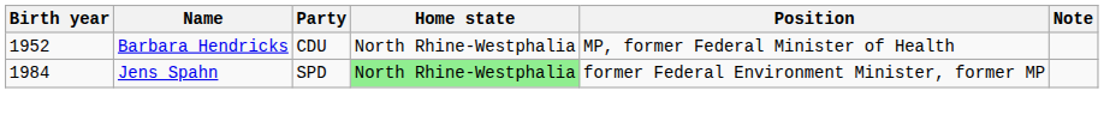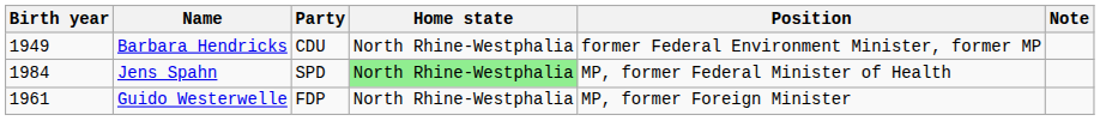 <table class="wikitable sortable">
 <tr>
 <th>Birth year</th>
 <th>Name</th>
 <th>Party</th>
 <th>Home state</th>
 <th>Position</th>
 <th>Note</th>
 </tr>
 <tr>
-<td>1952</td>
+<td>1949</td>
 <td><a href='#'>Barbara Hendricks</a></td>
 <td>CDU</td>
 <td>North Rhine-Westphalia</td>
-<td>MP, former Federal Minister of Health</td>
+<td>former Federal Environment Minister, former MP</td>
 <td></td>
 </tr>
 <tr>
 <td>1984</td>
 <td><a href='#'>Jens Spahn</a></td>
 <td>SPD</td>
 <td style="background: lightgreen;">North Rhine-Westphalia</td>
-<td>former Federal Environment Minister, former MP</td>
+<td>MP, former Federal Minister of Health</td>
+<td></td>
+</tr>
+<tr>
+<td>1961</td>
+<td><a href='#'>Guido Westerwelle</a></td>
+<td>FDP</td>
+<td>North Rhine-Westphalia</td>
+<td>MP, former Foreign Minister</td>
 <td></td>
 </tr>
 </table>
